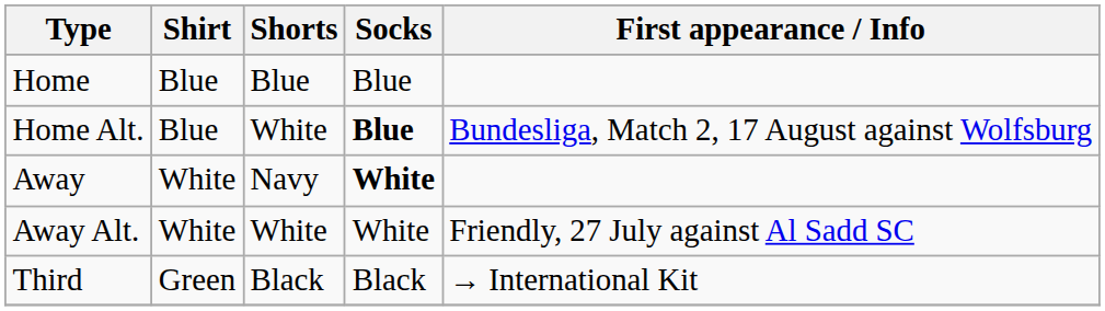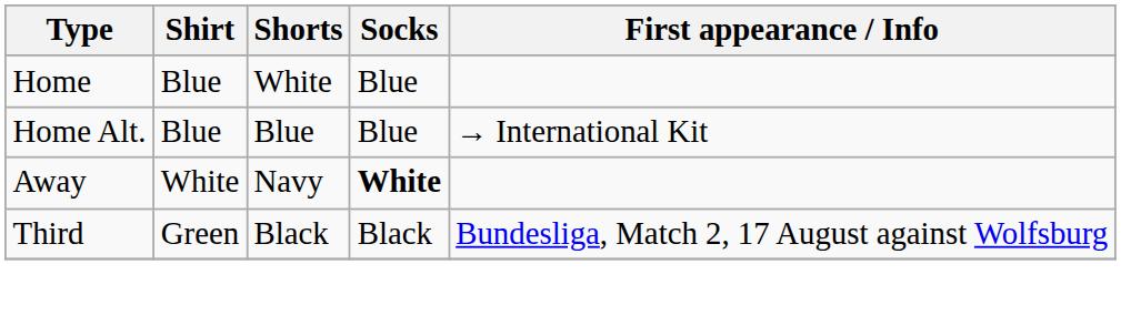 <table class="wikitable">
 <tr>
 <th>Type</th>
 <th>Shirt</th>
 <th>Shorts</th>
 <th>Socks</th>
 <th>First appearance / Info</th>
 </tr>
 <tr>
 <td>Home</td>
 <td>Blue</td>
-<td>Blue</td>
+<td>White</td>
 <td>Blue</td>
 <td></td>
 </tr>
 <tr>
 <td>Home Alt.</td>
 <td>Blue</td>
-<td>White</td>
-<td><strong>Blue</strong></td>
-<td><a href='#'>Bundesliga</a>, Match 2, 17 August against <a href='#'>Wolfsburg</a></td>
+<td>Blue</td>
+<td>Blue</td>
+<td>→ International Kit</td>
 </tr>
 <tr>
 <td>Away</td>
 <td>White</td>
 <td>Navy</td>
 <td><strong>White</strong></td>
 <td></td>
 </tr>
 <tr>
-<td>Away Alt.</td>
-<td>White</td>
-<td>White</td>
-<td>White</td>
-<td>Friendly, 27 July against <a href='#'>Al Sadd SC</a></td>
-</tr>
-<tr>
 <td>Third</td>
 <td>Green</td>
 <td>Black</td>
 <td>Black</td>
-<td>→ International Kit</td>
+<td><a href='#'>Bundesliga</a>, Match 2, 17 August against <a href='#'>Wolfsburg</a></td>
 </tr>
 <tr>
 </tr>
 </table>
